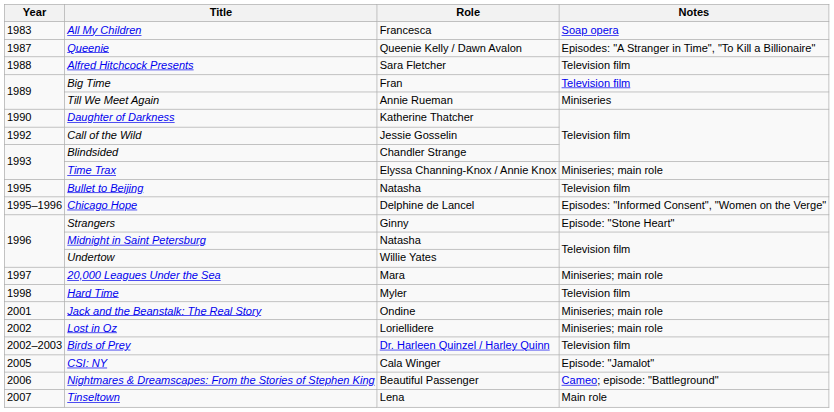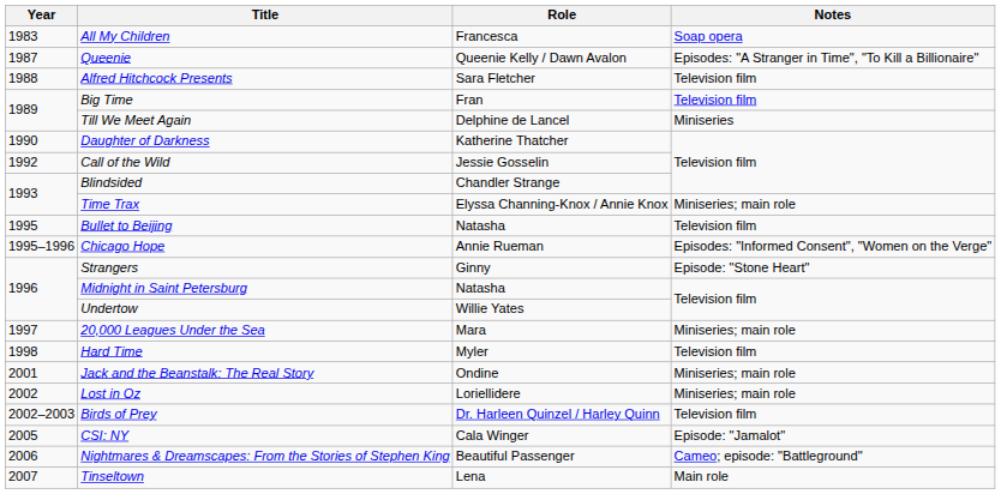 <table class="wikitable sortable">
 <tr>
 <th>Year</th>
 <th>Title</th>
 <th>Role</th>
 <th class="unsortable">Notes</th>
 </tr>
 <tr>
 <td>1983</td>
 <td><em><a href='#'>All My Children</a></em></td>
 <td>Francesca</td>
 <td><a href='#'>Soap opera</a></td>
 </tr>
 <tr>
 <td>1987</td>
 <td><em><a href='#'>Queenie</a></em></td>
 <td>Queenie Kelly / Dawn Avalon</td>
 <td>Episodes: "A Stranger in Time", "To Kill a Billionaire"</td>
 </tr>
 <tr>
 <td>1988</td>
 <td><em><a href='#'>Alfred Hitchcock Presents</a></em></td>
 <td>Sara Fletcher</td>
 <td>Television film</td>
 </tr>
 <tr>
 <td rowspan="2">1989</td>
 <td><em>Big Time</em></td>
 <td>Fran</td>
 <td><a href='#'>Television film</a></td>
 </tr>
 <tr>
 <td><em>Till We Meet Again</em></td>
-<td>Annie Rueman</td>
+<td>Delphine de Lancel</td>
 <td>Miniseries</td>
 </tr>
 <tr>
 <td>1990</td>
 <td><em><a href='#'>Daughter of Darkness</a></em></td>
 <td>Katherine Thatcher</td>
 <td rowspan="3">Television film</td>
 </tr>
 <tr>
 <td>1992</td>
 <td><em>Call of the Wild</em></td>
 <td>Jessie Gosselin</td>
 </tr>
 <tr>
 <td rowspan="2">1993</td>
 <td><em>Blindsided</em></td>
 <td>Chandler Strange</td>
 </tr>
 <tr>
 <td><em><a href='#'>Time Trax</a></em></td>
 <td>Elyssa Channing-Knox / Annie Knox</td>
 <td>Miniseries; main role</td>
 </tr>
 <tr>
 <td>1995</td>
 <td><em><a href='#'>Bullet to Beijing</a></em></td>
 <td>Natasha</td>
 <td>Television film</td>
 </tr>
 <tr>
 <td>1995–1996</td>
 <td><em><a href='#'>Chicago Hope</a></em></td>
-<td>Delphine de Lancel</td>
+<td>Annie Rueman</td>
 <td>Episodes: "Informed Consent", "Women on the Verge"</td>
 </tr>
 <tr>
 <td rowspan="3">1996</td>
 <td><em>Strangers</em></td>
 <td>Ginny</td>
 <td>Episode: "Stone Heart"</td>
 </tr>
 <tr>
 <td><em><a href='#'>Midnight in Saint Petersburg</a></em></td>
 <td>Natasha</td>
 <td rowspan="2">Television film</td>
 </tr>
 <tr>
 <td><em>Undertow</em></td>
 <td>Willie Yates</td>
 </tr>
 <tr>
 <td>1997</td>
 <td><em><a href='#'>20,000 Leagues Under the Sea</a></em></td>
 <td>Mara</td>
 <td>Miniseries; main role</td>
 </tr>
 <tr>
 <td>1998</td>
 <td><em><a href='#'>Hard Time</a></em></td>
 <td>Myler</td>
 <td>Television film</td>
 </tr>
 <tr>
 <td>2001</td>
 <td><em><a href='#'>Jack and the Beanstalk: The Real Story</a></em></td>
 <td>Ondine</td>
 <td>Miniseries; main role</td>
 </tr>
 <tr>
 <td>2002</td>
 <td><em><a href='#'>Lost in Oz</a></em></td>
 <td>Loriellidere</td>
 <td>Miniseries; main role</td>
 </tr>
 <tr>
 <td>2002–2003</td>
 <td><em><a href='#'>Birds of Prey</a></em></td>
 <td><a href='#'>Dr. Harleen Quinzel / Harley Quinn</a></td>
 <td>Television film</td>
 </tr>
 <tr>
 <td>2005</td>
 <td><em><a href='#'>CSI: NY</a></em></td>
 <td>Cala Winger</td>
 <td>Episode: "Jamalot"</td>
 </tr>
 <tr>
 <td>2006</td>
 <td><em><a href='#'>Nightmares & Dreamscapes: From the Stories of Stephen King</a></em></td>
 <td>Beautiful Passenger</td>
 <td><a href='#'>Cameo</a>; episode: "Battleground"</td>
 </tr>
 <tr>
 <td>2007</td>
 <td><em><a href='#'>Tinseltown</a></em></td>
 <td>Lena</td>
 <td>Main role</td>
 </tr>
 </table>
